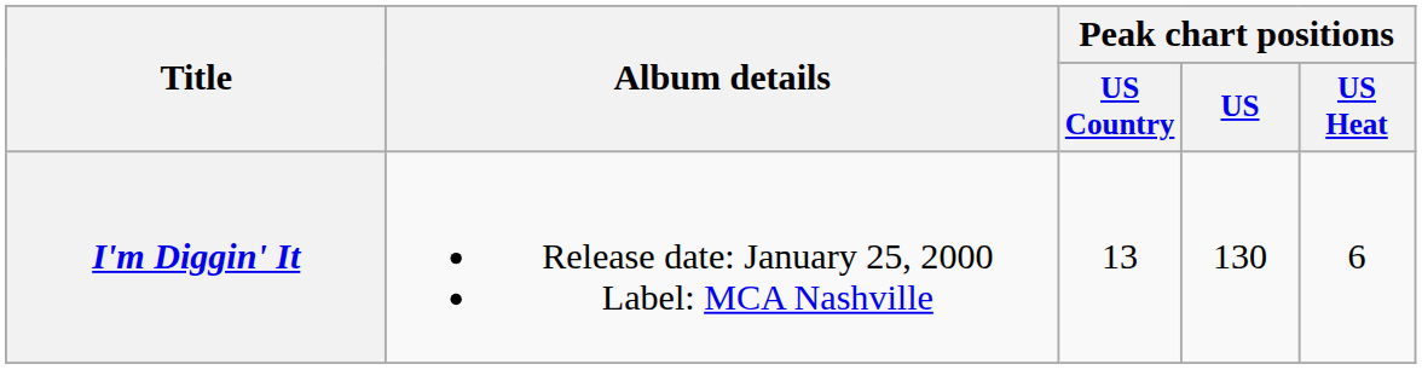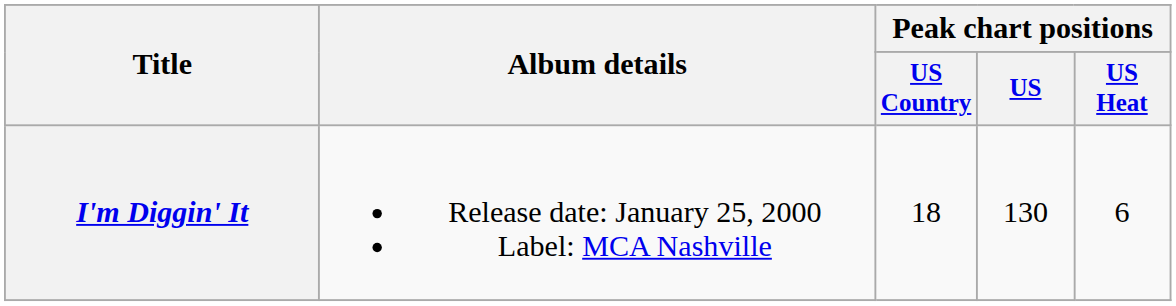 <table class="wikitable plainrowheaders" style="text-align:center;">
 <tr>
 <th rowspan="2" style="width:10em;">Title</th>
 <th rowspan="2" style="width:18em;">Album details</th>
 <th colspan="3">Peak chart positions</th>
 </tr>
 <tr style="font-size:smaller;">
 <th width="45"><a href='#'>US Country</a></th>
 <th width="45"><a href='#'>US</a></th>
 <th width="45"><a href='#'>US Heat</a></th>
 </tr>
 <tr>
 <th scope="row"><em><a href='#'>I'm Diggin' It</a></em></th>
 <td><br><ul><li>Release date: January 25, 2000</li><li>Label: <a href='#'>MCA Nashville</a></li></ul></td>
-<td>13</td>
+<td>18</td>
 <td>130</td>
 <td>6</td>
 </tr>
 </table>
